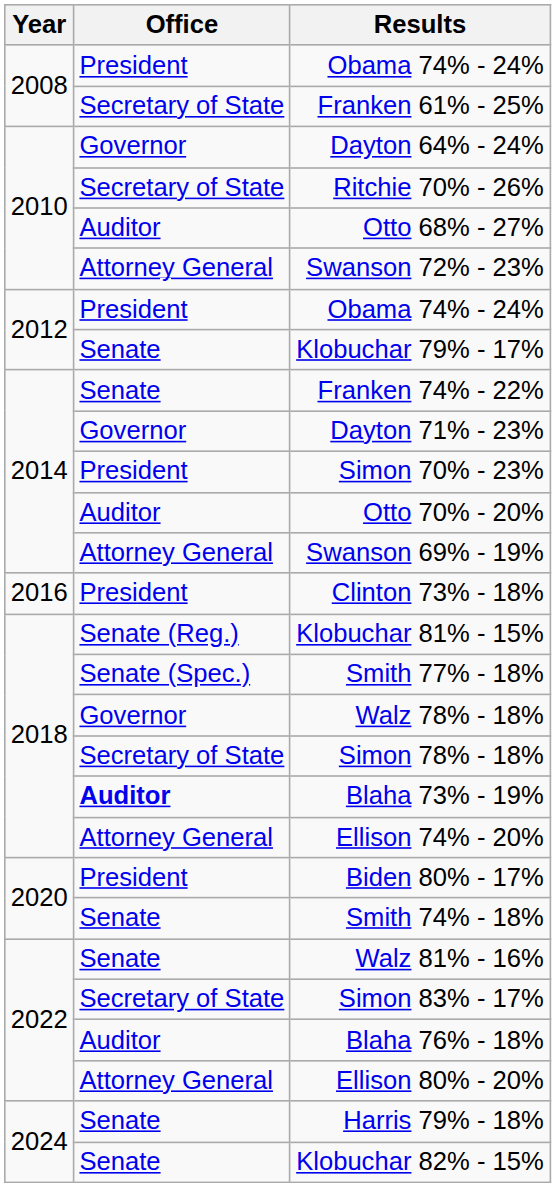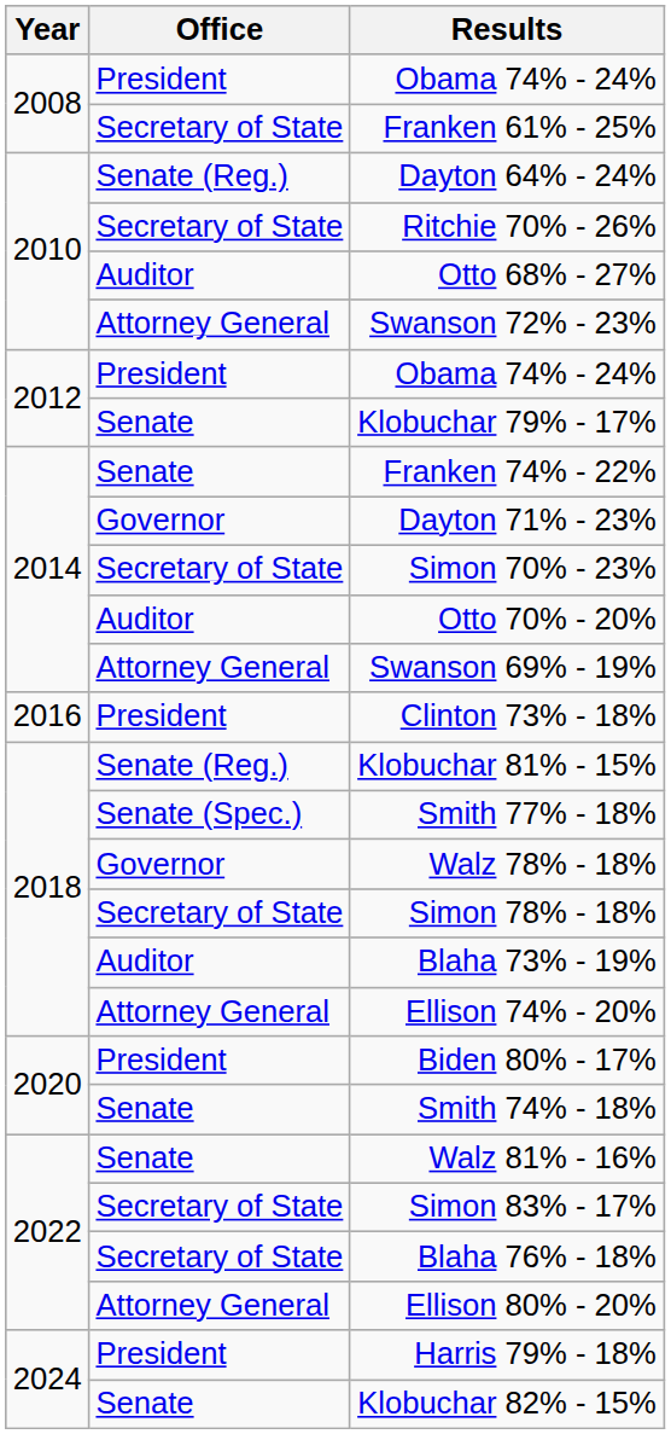 <table class=wikitable>
 <tr>
 <th>Year</th>
 <th>Office</th>
 <th>Results</th>
 </tr>
 <tr>
 <td rowspan=2>2008</td>
 <td><a href='#'>President</a></td>
 <td align="right" ><a href='#'>Obama</a> 74% - 24%</td>
 </tr>
 <tr>
 <td><a href='#'>Secretary of State</a></td>
 <td align="right" ><a href='#'>Franken</a> 61% - 25%</td>
 </tr>
 <tr>
 <td rowspan=4>2010</td>
-<td><a href='#'>Governor</a></td>
+<td><a href='#'>Senate (Reg.)</a></td>
 <td align="right" ><a href='#'>Dayton</a> 64% - 24%</td>
 </tr>
 <tr>
 <td><a href='#'>Secretary of State</a></td>
 <td align="right" ><a href='#'>Ritchie</a> 70% - 26%</td>
 </tr>
 <tr>
 <td><a href='#'>Auditor</a></td>
 <td align="right" ><a href='#'>Otto</a> 68% - 27%</td>
 </tr>
 <tr>
 <td><a href='#'>Attorney General</a></td>
 <td align="right" ><a href='#'>Swanson</a> 72% - 23%</td>
 </tr>
 <tr>
 <td rowspan=2>2012</td>
 <td><a href='#'>President</a></td>
 <td align="right" ><a href='#'>Obama</a> 74% - 24%</td>
 </tr>
 <tr>
 <td><a href='#'>Senate</a></td>
 <td align="right" ><a href='#'>Klobuchar</a> 79% - 17%</td>
 </tr>
 <tr>
 <td rowspan=5>2014</td>
 <td><a href='#'>Senate</a></td>
 <td align="right" ><a href='#'>Franken</a> 74% - 22%</td>
 </tr>
 <tr>
 <td><a href='#'>Governor</a></td>
 <td align="right" ><a href='#'>Dayton</a> 71% - 23%</td>
 </tr>
 <tr>
-<td><a href='#'>President</a></td>
+<td><a href='#'>Secretary of State</a></td>
 <td align="right" ><a href='#'>Simon</a> 70% - 23%</td>
 </tr>
 <tr>
 <td><a href='#'>Auditor</a></td>
 <td align="right" ><a href='#'>Otto</a> 70% - 20%</td>
 </tr>
 <tr>
 <td><a href='#'>Attorney General</a></td>
 <td align="right" ><a href='#'>Swanson</a> 69% - 19%</td>
 </tr>
 <tr>
 <td>2016</td>
 <td><a href='#'>President</a></td>
 <td align="right" ><a href='#'>Clinton</a> 73% - 18%</td>
 </tr>
 <tr>
 <td rowspan=6>2018</td>
 <td><a href='#'>Senate (Reg.)</a></td>
 <td align="right" ><a href='#'>Klobuchar</a> 81% - 15%</td>
 </tr>
 <tr>
 <td><a href='#'>Senate (Spec.)</a></td>
 <td align="right" ><a href='#'>Smith</a> 77% - 18%</td>
 </tr>
 <tr>
 <td><a href='#'>Governor</a></td>
 <td align="right" ><a href='#'>Walz</a> 78% - 18%</td>
 </tr>
 <tr>
 <td><a href='#'>Secretary of State</a></td>
 <td align="right" ><a href='#'>Simon</a> 78% - 18%</td>
 </tr>
 <tr>
-<td><strong><a href='#'>Auditor</a></strong></td>
+<td><a href='#'>Auditor</a></td>
 <td align="right" ><a href='#'>Blaha</a> 73% - 19%</td>
 </tr>
 <tr>
 <td><a href='#'>Attorney General</a></td>
 <td align="right" ><a href='#'>Ellison</a> 74% - 20%</td>
 </tr>
 <tr>
 <td rowspan=2>2020</td>
 <td><a href='#'>President</a></td>
 <td align="right" ><a href='#'>Biden</a> 80% - 17%</td>
 </tr>
 <tr>
 <td><a href='#'>Senate</a></td>
 <td align="right" ><a href='#'>Smith</a> 74% - 18%</td>
 </tr>
 <tr>
 <td rowspan=4>2022</td>
 <td><a href='#'>Senate</a></td>
 <td align="right" ><a href='#'>Walz</a> 81% - 16%</td>
 </tr>
 <tr>
 <td><a href='#'>Secretary of State</a></td>
 <td align="right" ><a href='#'>Simon</a> 83% - 17%</td>
 </tr>
 <tr>
-<td><a href='#'>Auditor</a></td>
+<td><a href='#'>Secretary of State</a></td>
 <td align="right" ><a href='#'>Blaha</a> 76% - 18%</td>
 </tr>
 <tr>
 <td><a href='#'>Attorney General</a></td>
 <td align="right" ><a href='#'>Ellison</a> 80% - 20%</td>
 </tr>
 <tr>
 <td rowspan=2>2024</td>
-<td><a href='#'>Senate</a></td>
+<td><a href='#'>President</a></td>
 <td align="right" ><a href='#'>Harris</a> 79% - 18%</td>
 </tr>
 <tr>
 <td><a href='#'>Senate</a></td>
 <td align="right" ><a href='#'>Klobuchar</a> 82% - 15%</td>
 </tr>
 </table>
